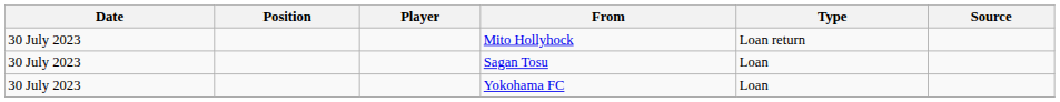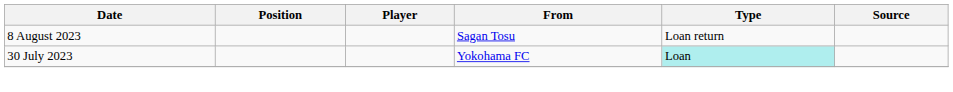 <table class="wikitable sortable" style="width:90%; text-align:center; font-size:95%; text-align:left;">
 <tr>
 <th>Date</th>
 <th>Position</th>
 <th>Player</th>
 <th>From</th>
 <th>Type</th>
 <th>Source</th>
 </tr>
 <tr>
-<td>30 July 2023</td>
+<td>8 August 2023</td>
 <td></td>
 <td></td>
-<td> <a href='#'>Mito Hollyhock</a></td>
+<td> <a href='#'>Sagan Tosu</a></td>
 <td>Loan return</td>
 <td></td>
 </tr>
 <tr>
 <td>30 July 2023</td>
 <td></td>
 <td></td>
-<td> <a href='#'>Sagan Tosu</a></td>
-<td>Loan</td>
-<td></td>
-</tr>
-<tr>
-<td>30 July 2023</td>
-<td></td>
-<td></td>
 <td> <a href='#'>Yokohama FC</a></td>
-<td>Loan</td>
+<td style="background: paleturquoise;">Loan</td>
 <td></td>
 </tr>
 <tr>
 </tr>
 </table>
